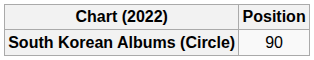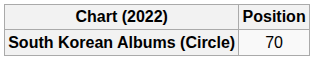 <table class="wikitable plainrowheaders" style="text-align:center">
 <tr>
 <th scope="col">Chart (2022)</th>
 <th scope="col">Position</th>
 </tr>
 <tr>
 <th scope="row">South Korean Albums (Circle)</th>
-<td>90</td>
+<td>70</td>
 </tr>
 </table>
